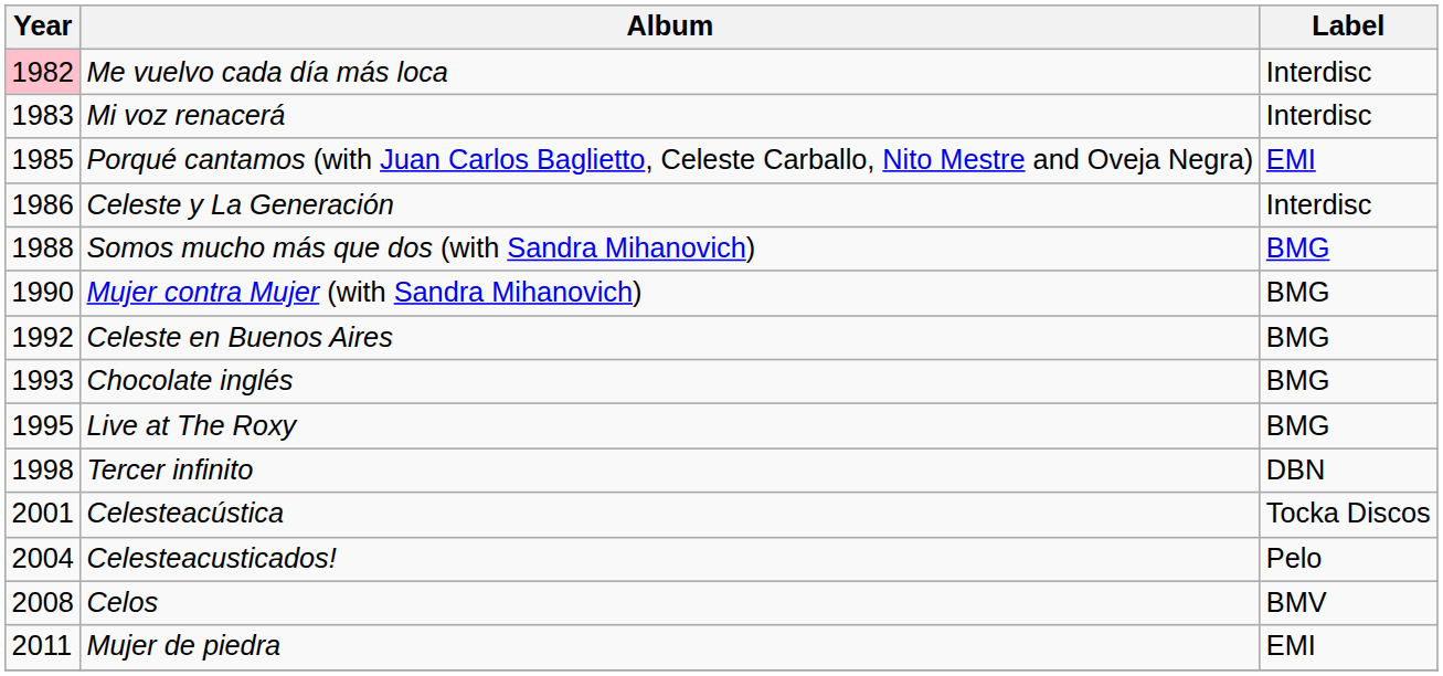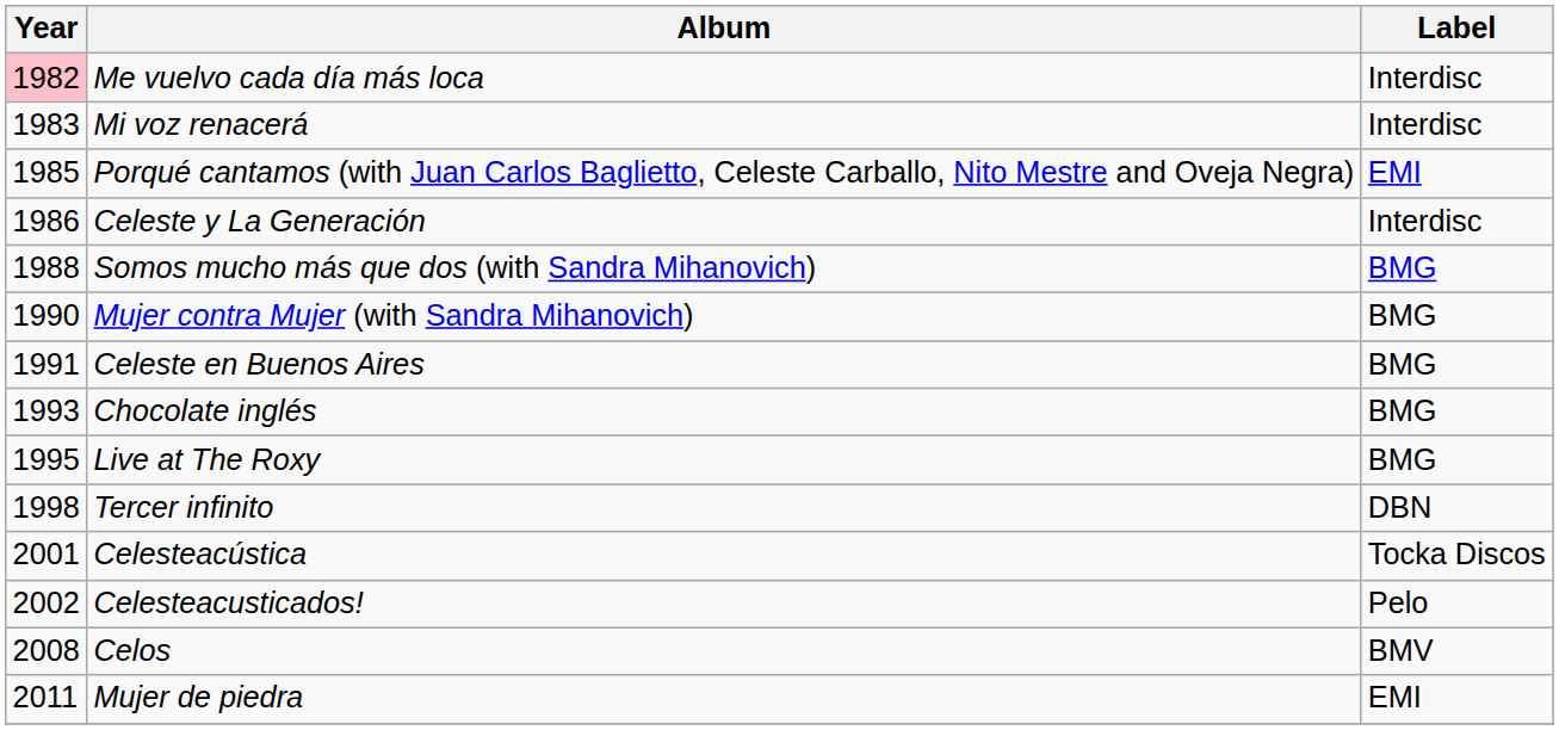 <table class="wikitable">
 <tr>
 <th>Year</th>
 <th>Album</th>
 <th>Label</th>
 </tr>
 <tr>
 <td style="background: pink;">1982</td>
 <td><em>Me vuelvo cada día más loca</em></td>
 <td>Interdisc</td>
 </tr>
 <tr>
 <td>1983</td>
 <td><em>Mi voz renacerá</em></td>
 <td>Interdisc</td>
 </tr>
 <tr>
 <td>1985</td>
 <td><em>Porqué cantamos</em> (with <a href='#'>Juan Carlos Baglietto</a>, Celeste Carballo, <a href='#'>Nito Mestre</a> and Oveja Negra)</td>
 <td><a href='#'>EMI</a></td>
 </tr>
 <tr>
 <td>1986</td>
 <td><em>Celeste y La Generación</em></td>
 <td>Interdisc</td>
 </tr>
 <tr>
 <td>1988</td>
 <td><em>Somos mucho más que dos</em> (with <a href='#'>Sandra Mihanovich</a>)</td>
 <td><a href='#'>BMG</a></td>
 </tr>
 <tr>
 <td>1990</td>
 <td><em><a href='#'>Mujer contra Mujer</a></em> (with <a href='#'>Sandra Mihanovich</a>)</td>
 <td>BMG</td>
 </tr>
 <tr>
-<td>1992</td>
+<td>1991</td>
 <td><em>Celeste en Buenos Aires</em></td>
 <td>BMG</td>
 </tr>
 <tr>
 <td>1993</td>
 <td><em>Chocolate inglés</em></td>
 <td>BMG</td>
 </tr>
 <tr>
 <td>1995</td>
 <td><em>Live at The Roxy</em></td>
 <td>BMG</td>
 </tr>
 <tr>
 <td>1998</td>
 <td><em>Tercer infinito</em></td>
 <td>DBN</td>
 </tr>
 <tr>
 <td>2001</td>
 <td><em>Celesteacústica</em></td>
 <td>Tocka Discos</td>
 </tr>
 <tr>
-<td>2004</td>
+<td>2002</td>
 <td><em>Celesteacusticados!</em></td>
 <td>Pelo</td>
 </tr>
 <tr>
 <td>2008</td>
 <td><em>Celos</em></td>
 <td>BMV</td>
 </tr>
 <tr>
 <td>2011</td>
 <td><em>Mujer de piedra</em></td>
 <td>EMI</td>
 </tr>
 <tr>
 </tr>
 </table>
